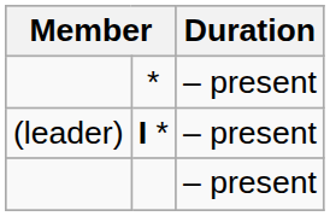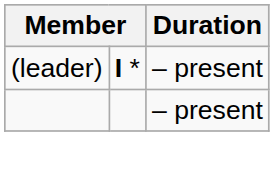 <table class="wikitable sortable" style="text-align:center;">
 <tr>
 <th colspan="2">Member</th>
 <th>Duration</th>
-</tr>
-<tr>
-<td></td>
-<td>*</td>
-<td> – present</td>
 </tr>
 <tr>
 <td> (leader)</td>
 <td><strong>I</strong> *</td>
 <td> – present</td>
 </tr>
 <tr>
 <td></td>
 <td></td>
 <td> – present</td>
 </tr>
 </table>
